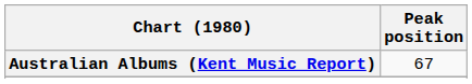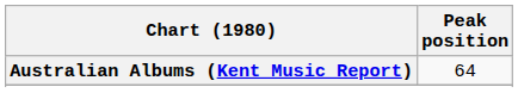 <table class="wikitable sortable plainrowheaders">
 <tr>
 <th scope="col">Chart (1980)</th>
 <th scope="col">Peak<br>position</th>
 </tr>
 <tr>
 <th scope="row">Australian Albums (<a href='#'>Kent Music Report</a>)</th>
-<td style="text-align:center;">67</td>
+<td style="text-align:center;">64</td>
 </tr>
 <tr>
 </tr>
 <tr>
 </tr>
 </table>
